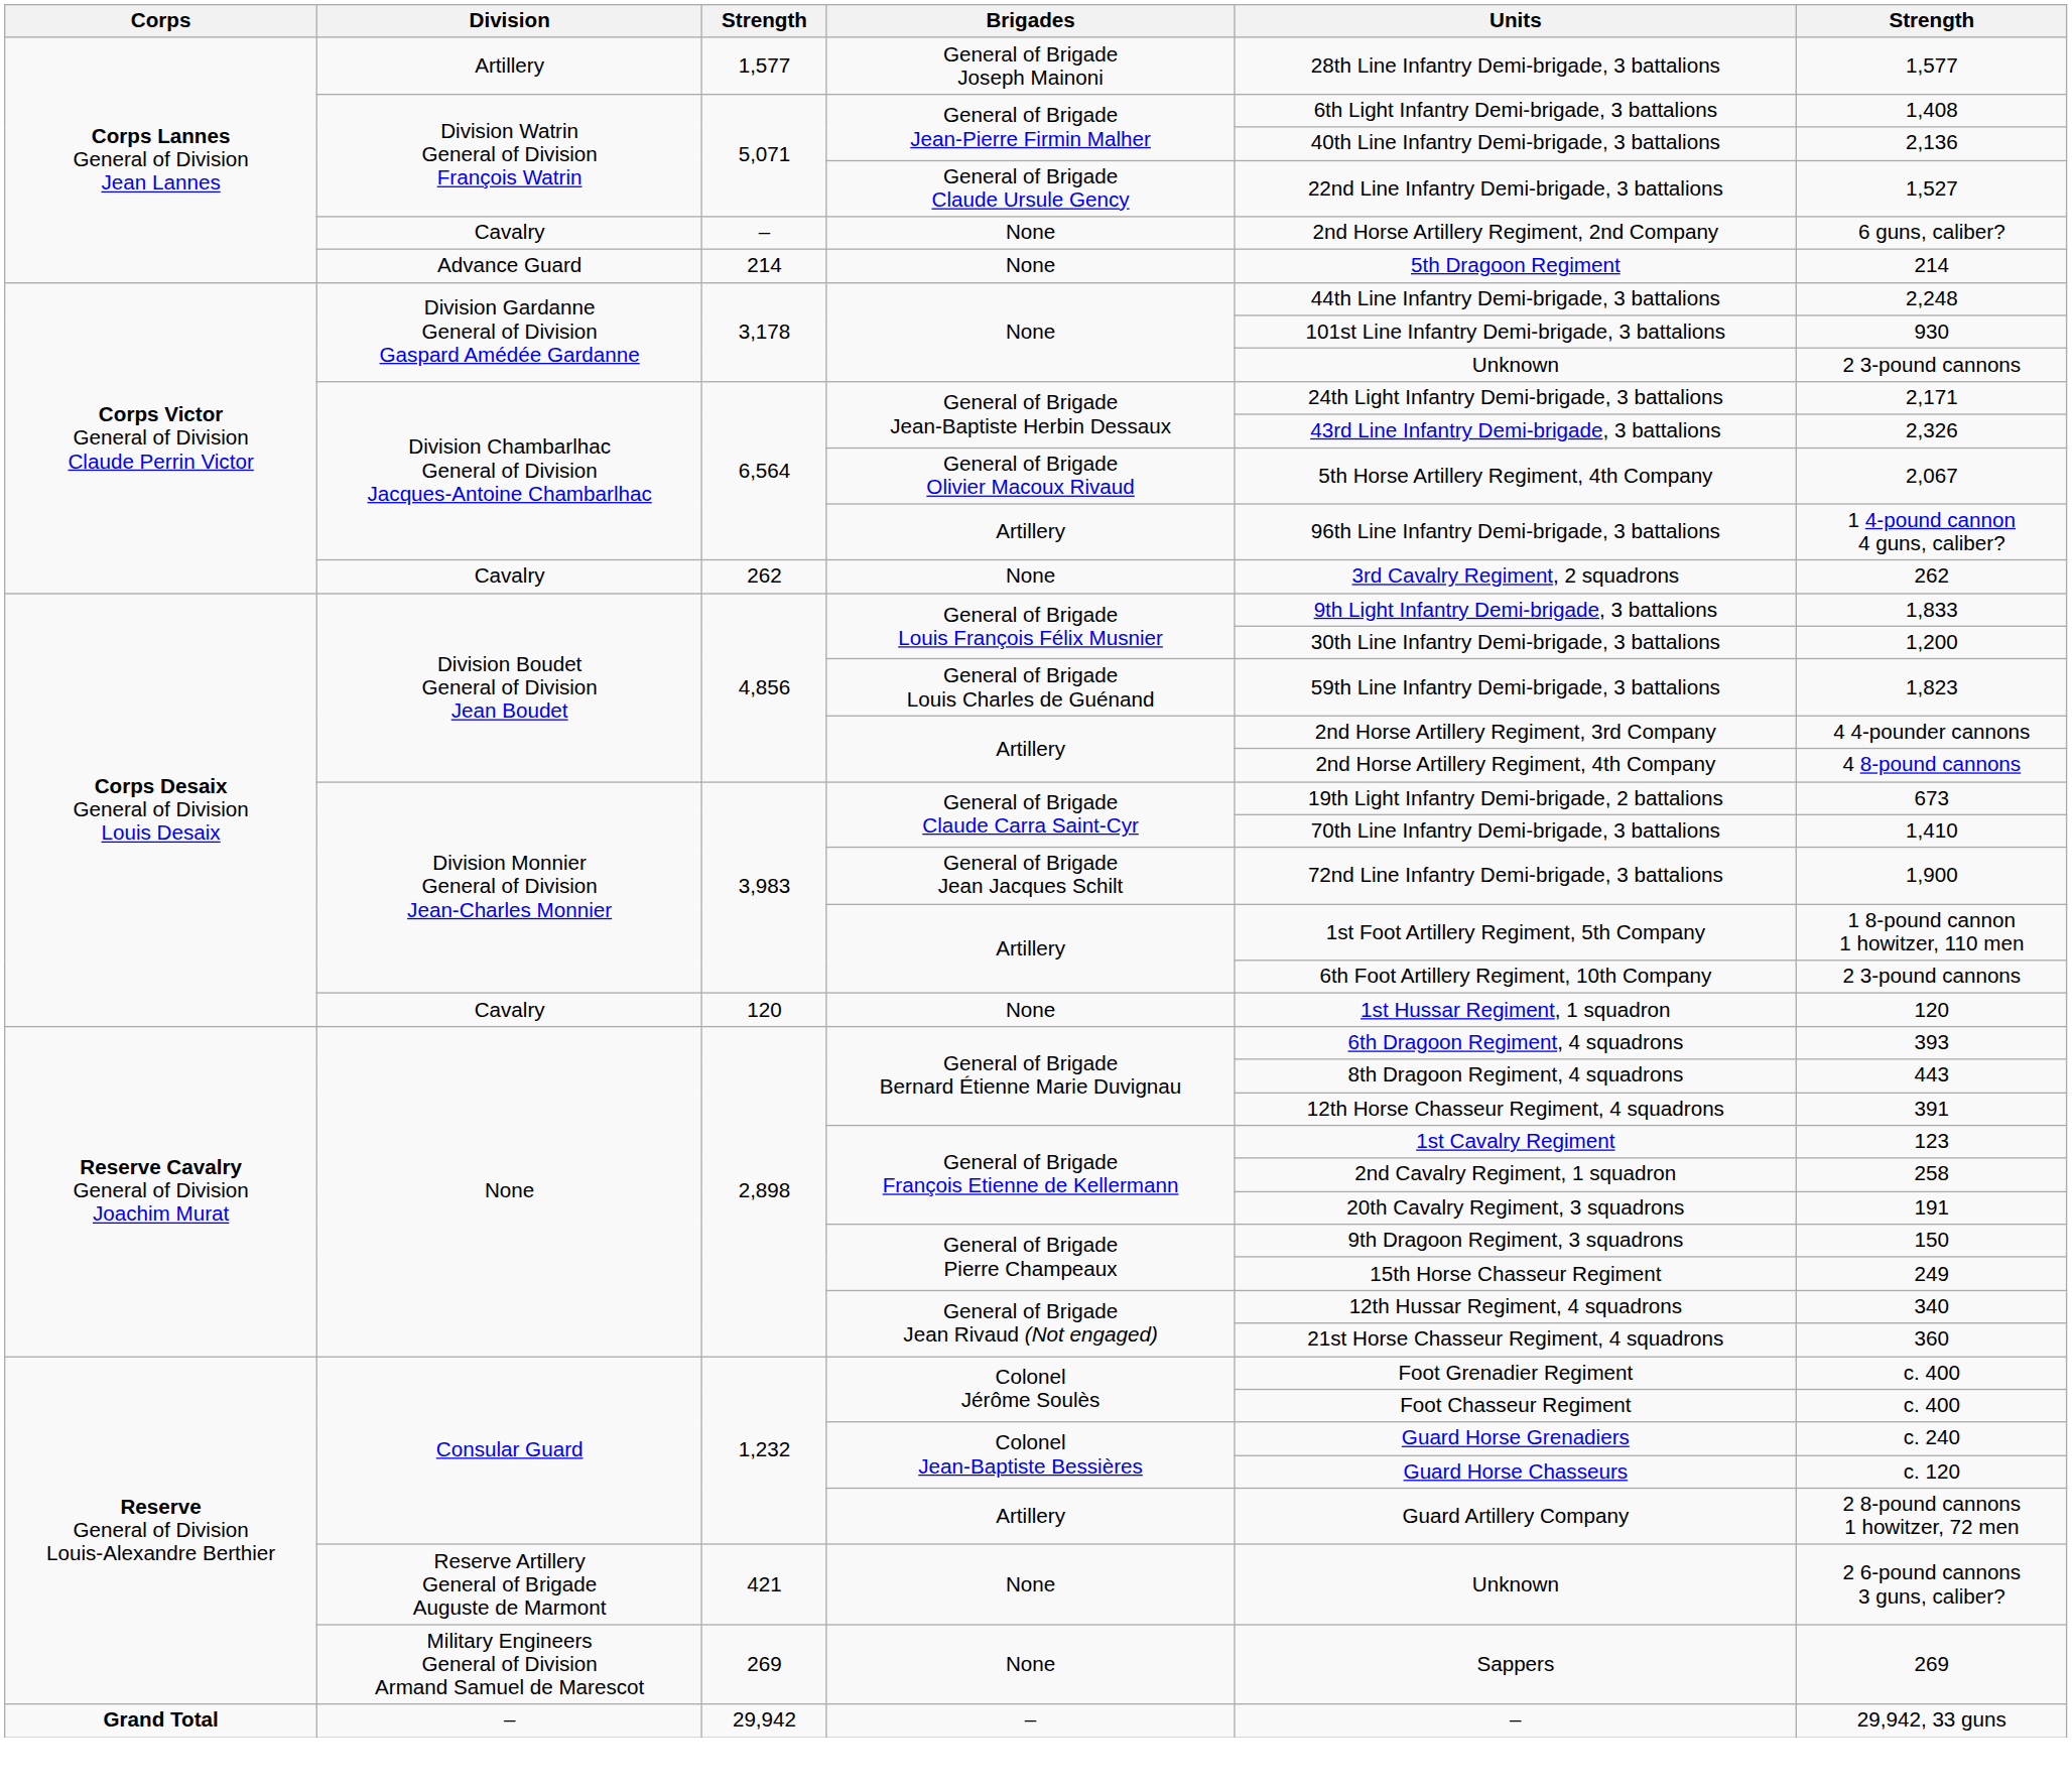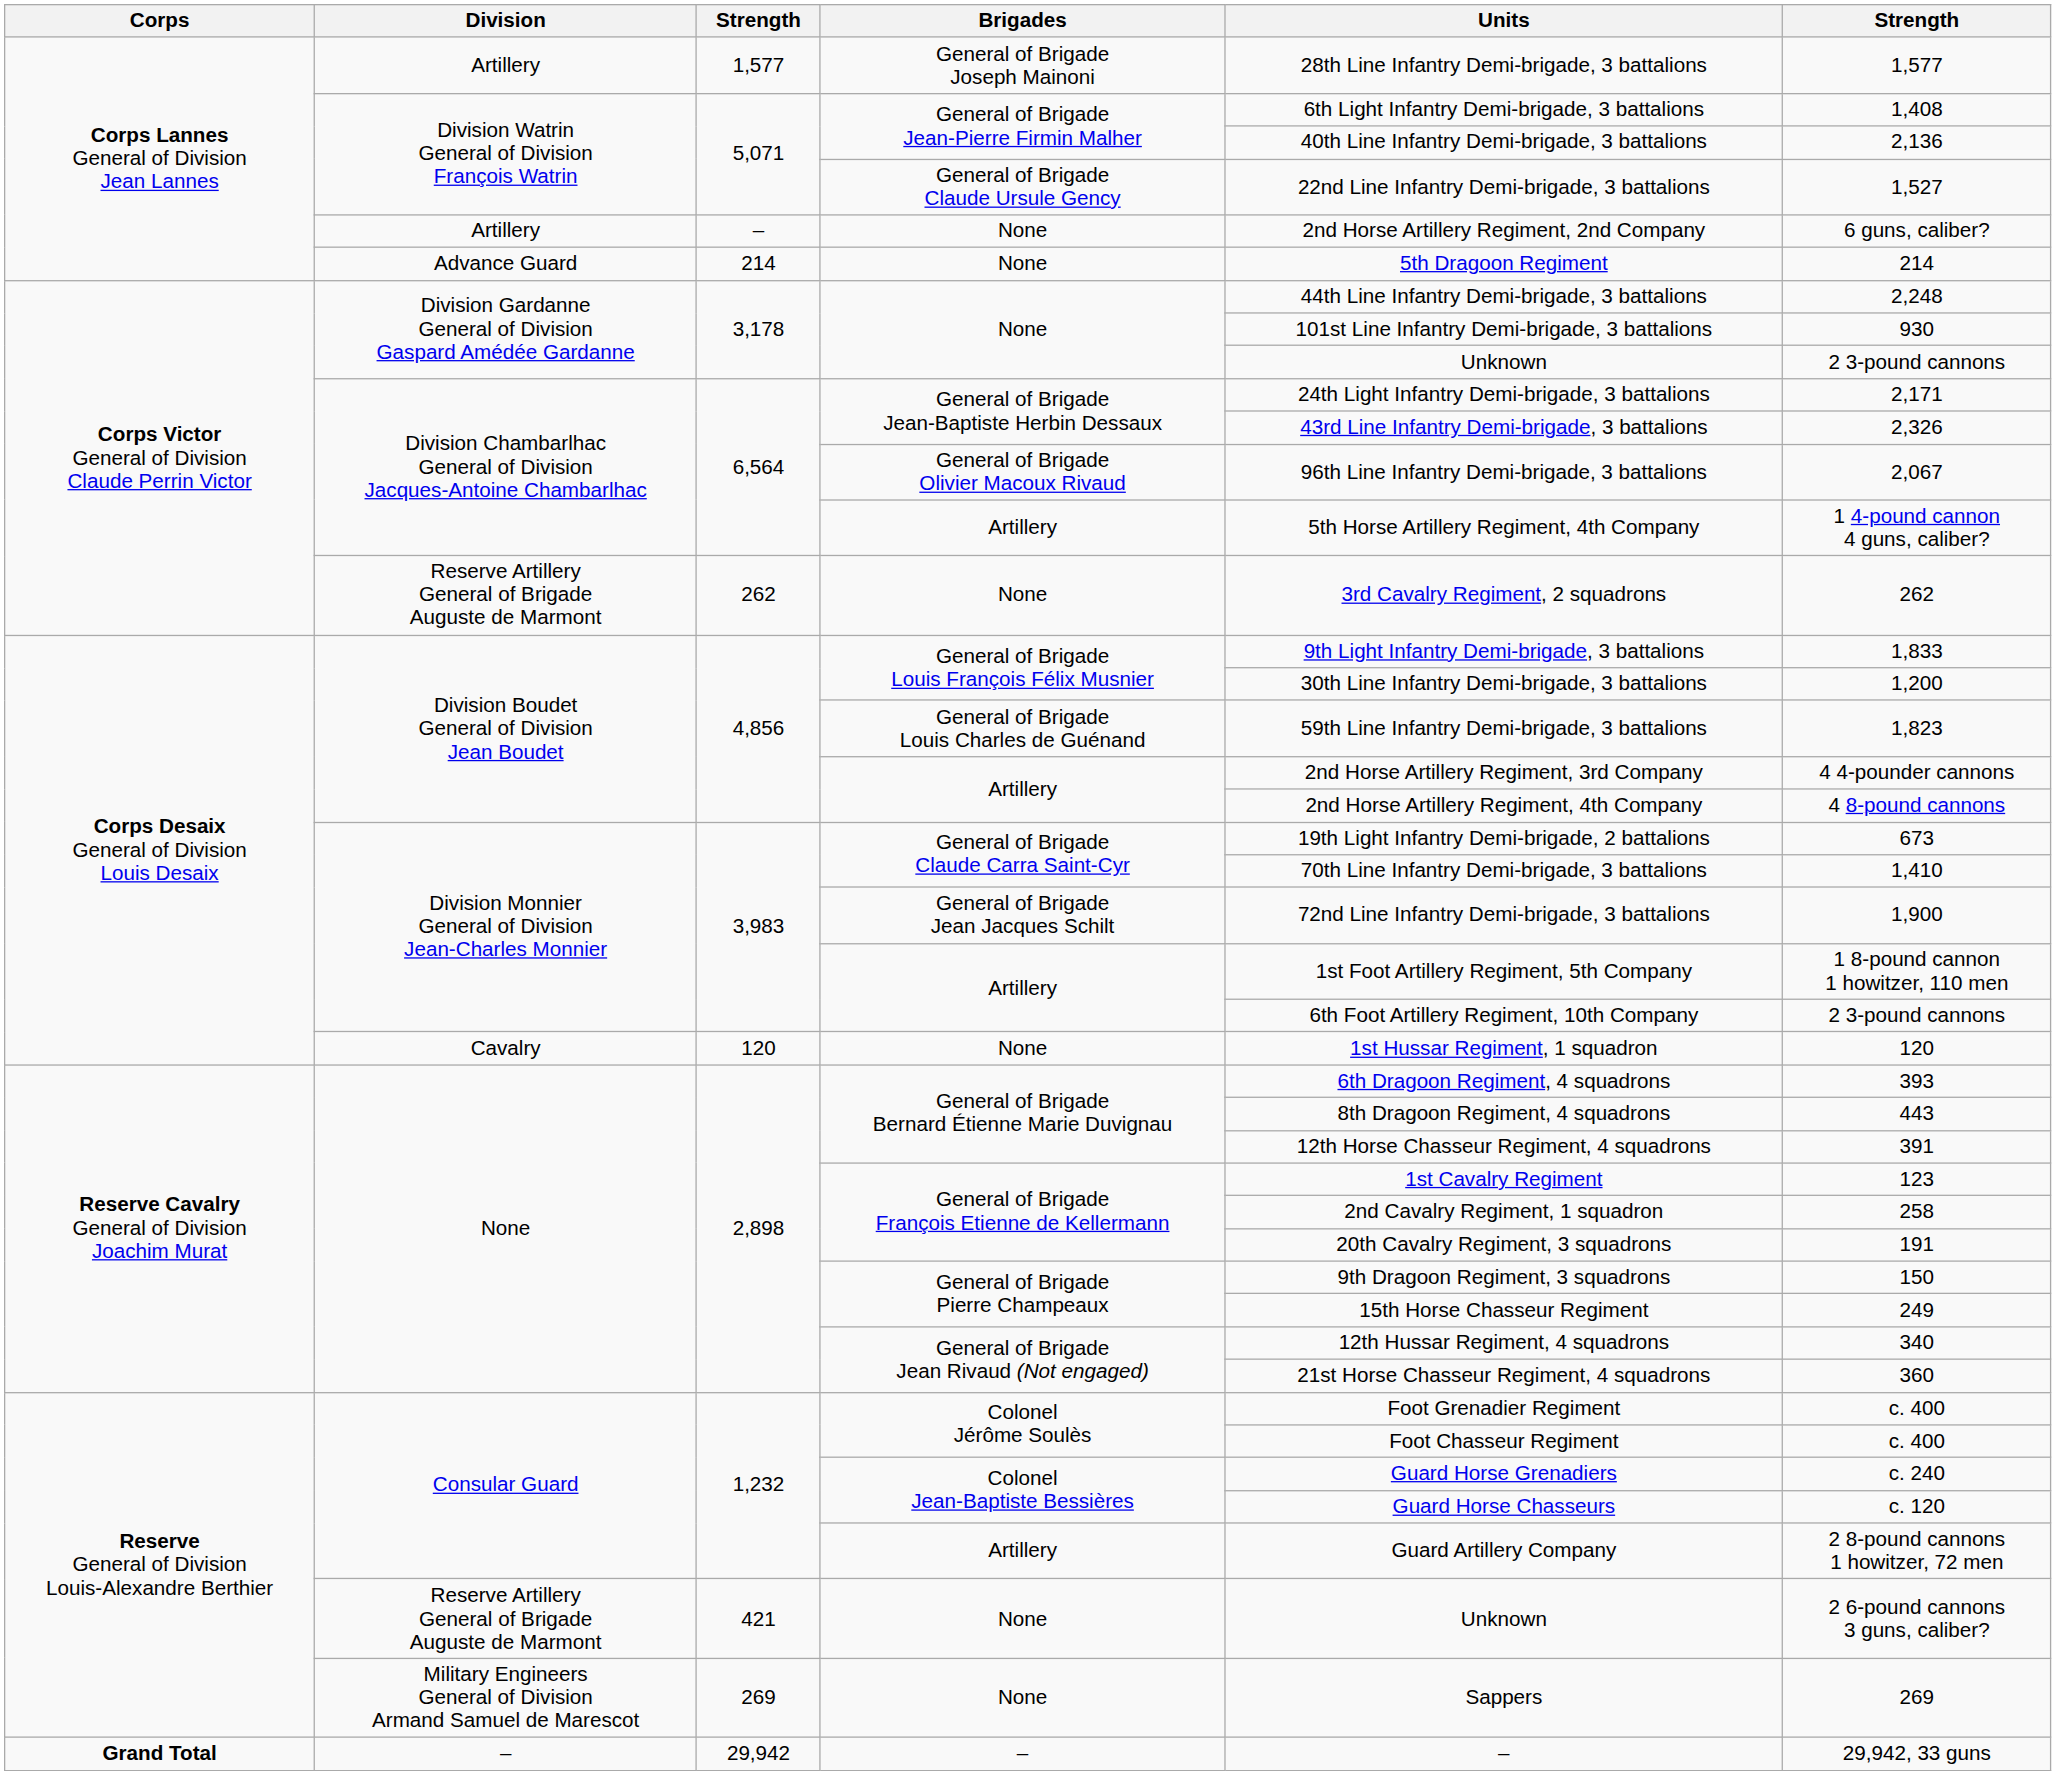 <table class="wikitable" style="text-align:center; width:80%;">
 <tr>
 <th>Corps</th>
 <th>Division</th>
 <th>Strength</th>
 <th>Brigades</th>
 <th>Units</th>
 <th>Strength</th>
 </tr>
 <tr>
 <td ROWSPAN=6><strong>Corps Lannes</strong><br>General of Division<br><a href='#'>Jean Lannes</a></td>
 <td ROWSPAN=1>Artillery</td>
 <td ROWSPAN=1>1,577</td>
 <td ROWSPAN=1>General of Brigade<br>Joseph Mainoni</td>
 <td>28th Line Infantry Demi-brigade, 3 battalions</td>
 <td>1,577</td>
 </tr>
 <tr>
 <td ROWSPAN=3>Division Watrin<br>General of Division<br><a href='#'>François Watrin</a></td>
 <td ROWSPAN=3>5,071</td>
 <td ROWSPAN=2>General of Brigade<br><a href='#'>Jean-Pierre Firmin Malher</a></td>
 <td>6th Light Infantry Demi-brigade, 3 battalions</td>
 <td>1,408</td>
 </tr>
 <tr>
 <td>40th Line Infantry Demi-brigade, 3 battalions</td>
 <td>2,136</td>
 </tr>
 <tr>
 <td ROWSPAN=1>General of Brigade<br><a href='#'>Claude Ursule Gency</a></td>
 <td>22nd Line Infantry Demi-brigade, 3 battalions</td>
 <td>1,527</td>
 </tr>
 <tr>
-<td ROWSPAN=1>Cavalry</td>
+<td ROWSPAN=1>Artillery</td>
 <td ROWSPAN=1>–</td>
 <td ROWSPAN=1>None</td>
 <td>2nd Horse Artillery Regiment, 2nd Company</td>
 <td>6 guns, caliber?</td>
 </tr>
 <tr>
 <td ROWSPAN=1>Advance Guard</td>
 <td ROWSPAN=1>214</td>
 <td ROWSPAN=1>None</td>
 <td><a href='#'>5th Dragoon Regiment</a></td>
 <td>214</td>
 </tr>
 <tr>
 <td ROWSPAN=8><strong>Corps Victor</strong><br>General of Division<br><a href='#'>Claude Perrin Victor</a></td>
 <td ROWSPAN=3>Division Gardanne<br>General of Division<br><a href='#'>Gaspard Amédée Gardanne</a></td>
 <td ROWSPAN=3>3,178</td>
 <td ROWSPAN=3>None</td>
 <td>44th Line Infantry Demi-brigade, 3 battalions</td>
 <td>2,248</td>
 </tr>
 <tr>
 <td>101st Line Infantry Demi-brigade, 3 battalions</td>
 <td>930</td>
 </tr>
 <tr>
 <td>Unknown</td>
 <td>2 3-pound cannons</td>
 </tr>
 <tr>
 <td ROWSPAN=4>Division Chambarlhac<br>General of Division<br><a href='#'>Jacques-Antoine Chambarlhac</a></td>
 <td ROWSPAN=4>6,564</td>
 <td ROWSPAN=2>General of Brigade<br>Jean-Baptiste Herbin Dessaux</td>
 <td>24th Light Infantry Demi-brigade, 3 battalions</td>
 <td>2,171</td>
 </tr>
 <tr>
 <td><a href='#'>43rd Line Infantry Demi-brigade</a>, 3 battalions</td>
 <td>2,326</td>
 </tr>
 <tr>
 <td ROWSPAN=1>General of Brigade<br><a href='#'>Olivier Macoux Rivaud</a></td>
-<td>5th Horse Artillery Regiment, 4th Company</td>
+<td>96th Line Infantry Demi-brigade, 3 battalions</td>
 <td>2,067</td>
 </tr>
 <tr>
 <td ROWSPAN=1>Artillery</td>
-<td>96th Line Infantry Demi-brigade, 3 battalions</td>
+<td>5th Horse Artillery Regiment, 4th Company</td>
 <td>1 <a href='#'>4-pound cannon</a><br>4 guns, caliber?</td>
 </tr>
 <tr>
-<td ROWSPAN=1>Cavalry</td>
+<td ROWSPAN=1>Reserve Artillery<br>General of Brigade<br>Auguste de Marmont</td>
 <td ROWSPAN=1>262</td>
 <td ROWSPAN=1>None</td>
 <td><a href='#'>3rd Cavalry Regiment</a>, 2 squadrons</td>
 <td>262</td>
 </tr>
 <tr>
 <td ROWSPAN=11><strong>Corps Desaix</strong><br>General of Division<br><a href='#'>Louis Desaix</a></td>
 <td ROWSPAN=5>Division Boudet<br>General of Division<br><a href='#'>Jean Boudet</a></td>
 <td ROWSPAN=5>4,856</td>
 <td ROWSPAN=2>General of Brigade<br><a href='#'>Louis François Félix Musnier</a></td>
 <td><a href='#'>9th Light Infantry Demi-brigade</a>, 3 battalions</td>
 <td>1,833</td>
 </tr>
 <tr>
 <td>30th Line Infantry Demi-brigade, 3 battalions</td>
 <td>1,200</td>
 </tr>
 <tr>
 <td ROWSPAN=1>General of Brigade<br>Louis Charles de Guénand</td>
 <td>59th Line Infantry Demi-brigade, 3 battalions</td>
 <td>1,823</td>
 </tr>
 <tr>
 <td ROWSPAN=2>Artillery</td>
 <td>2nd Horse Artillery Regiment, 3rd Company</td>
 <td>4 4-pounder cannons</td>
 </tr>
 <tr>
 <td>2nd Horse Artillery Regiment, 4th Company</td>
 <td>4 <a href='#'>8-pound cannons</a></td>
 </tr>
 <tr>
 <td ROWSPAN=5>Division Monnier<br>General of Division<br><a href='#'>Jean-Charles Monnier</a></td>
 <td ROWSPAN=5>3,983</td>
 <td ROWSPAN=2>General of Brigade<br><a href='#'>Claude Carra Saint-Cyr</a></td>
 <td>19th Light Infantry Demi-brigade, 2 battalions</td>
 <td>673</td>
 </tr>
 <tr>
 <td>70th Line Infantry Demi-brigade, 3 battalions</td>
 <td>1,410</td>
 </tr>
 <tr>
 <td ROWSPAN=1>General of Brigade<br>Jean Jacques Schilt</td>
 <td>72nd Line Infantry Demi-brigade, 3 battalions</td>
 <td>1,900</td>
 </tr>
 <tr>
 <td ROWSPAN=2>Artillery</td>
 <td>1st Foot Artillery Regiment, 5th Company</td>
 <td>1 8-pound cannon<br>1 howitzer, 110 men</td>
 </tr>
 <tr>
 <td>6th Foot Artillery Regiment, 10th Company</td>
 <td>2 3-pound cannons</td>
 </tr>
 <tr>
 <td ROWSPAN=1>Cavalry</td>
 <td ROWSPAN=1>120</td>
 <td ROWSPAN=1>None</td>
 <td><a href='#'>1st Hussar Regiment</a>, 1 squadron</td>
 <td>120</td>
 </tr>
 <tr>
 <td ROWSPAN=10><strong>Reserve Cavalry</strong><br>General of Division<br><a href='#'>Joachim Murat</a></td>
 <td ROWSPAN=10>None</td>
 <td ROWSPAN=10>2,898</td>
 <td ROWSPAN=3>General of Brigade<br>Bernard Étienne Marie Duvignau</td>
 <td><a href='#'>6th Dragoon Regiment</a>, 4 squadrons</td>
 <td>393</td>
 </tr>
 <tr>
 <td>8th Dragoon Regiment, 4 squadrons</td>
 <td>443</td>
 </tr>
 <tr>
 <td>12th Horse Chasseur Regiment, 4 squadrons</td>
 <td>391</td>
 </tr>
 <tr>
 <td ROWSPAN=3>General of Brigade<br><a href='#'>François Etienne de Kellermann</a></td>
 <td><a href='#'>1st Cavalry Regiment</a></td>
 <td>123</td>
 </tr>
 <tr>
 <td>2nd Cavalry Regiment, 1 squadron</td>
 <td>258</td>
 </tr>
 <tr>
 <td>20th Cavalry Regiment, 3 squadrons</td>
 <td>191</td>
 </tr>
 <tr>
 <td ROWSPAN=2>General of Brigade<br>Pierre Champeaux</td>
 <td>9th Dragoon Regiment, 3 squadrons</td>
 <td>150</td>
 </tr>
 <tr>
 <td>15th Horse Chasseur Regiment</td>
 <td>249</td>
 </tr>
 <tr>
 <td ROWSPAN=2>General of Brigade<br>Jean Rivaud <em>(Not engaged)</em></td>
 <td>12th Hussar Regiment, 4 squadrons</td>
 <td>340</td>
 </tr>
 <tr>
 <td>21st Horse Chasseur Regiment, 4 squadrons</td>
 <td>360</td>
 </tr>
 <tr>
 <td ROWSPAN=7><strong>Reserve</strong><br>General of Division<br>Louis-Alexandre Berthier</td>
 <td ROWSPAN=5><a href='#'>Consular Guard</a></td>
 <td ROWSPAN=5>1,232</td>
 <td ROWSPAN=2>Colonel<br>Jérôme Soulès</td>
 <td>Foot Grenadier Regiment</td>
 <td>c. 400</td>
 </tr>
 <tr>
 <td>Foot Chasseur Regiment</td>
 <td>c. 400</td>
 </tr>
 <tr>
 <td ROWSPAN=2>Colonel<br><a href='#'>Jean-Baptiste Bessières</a></td>
 <td><a href='#'>Guard Horse Grenadiers</a></td>
 <td>c. 240</td>
 </tr>
 <tr>
 <td><a href='#'>Guard Horse Chasseurs</a></td>
 <td>c. 120</td>
 </tr>
 <tr>
 <td ROWSPAN=1>Artillery</td>
 <td>Guard Artillery Company</td>
 <td>2 8-pound cannons<br>1 howitzer, 72 men</td>
 </tr>
 <tr>
 <td ROWSPAN=1>Reserve Artillery<br>General of Brigade<br>Auguste de Marmont</td>
 <td ROWSPAN=1>421</td>
 <td ROWSPAN=1>None</td>
 <td>Unknown</td>
 <td>2 6-pound cannons<br>3 guns, caliber?</td>
 </tr>
 <tr>
 <td ROWSPAN=1>Military Engineers<br>General of Division<br>Armand Samuel de Marescot</td>
 <td ROWSPAN=1>269</td>
 <td ROWSPAN=1>None</td>
 <td>Sappers</td>
 <td>269</td>
 </tr>
 <tr>
 <td ROWSPAN=1><strong>Grand Total</strong></td>
 <td ROWSPAN=1>–</td>
 <td ROWSPAN=1>29,942</td>
 <td ROWSPAN=1>–</td>
 <td>–</td>
 <td>29,942, 33 guns</td>
 </tr>
 </table>
